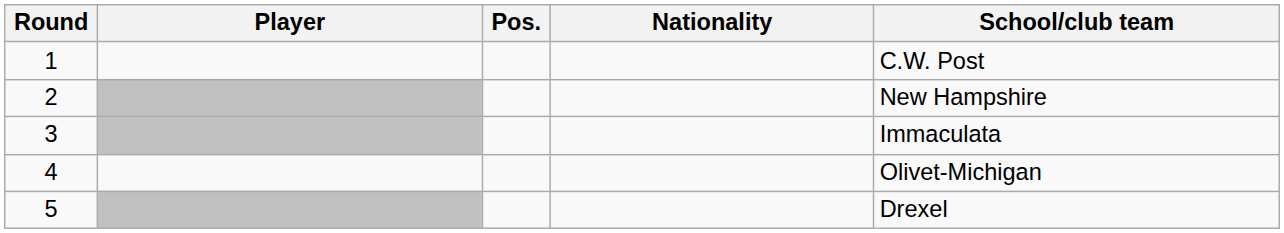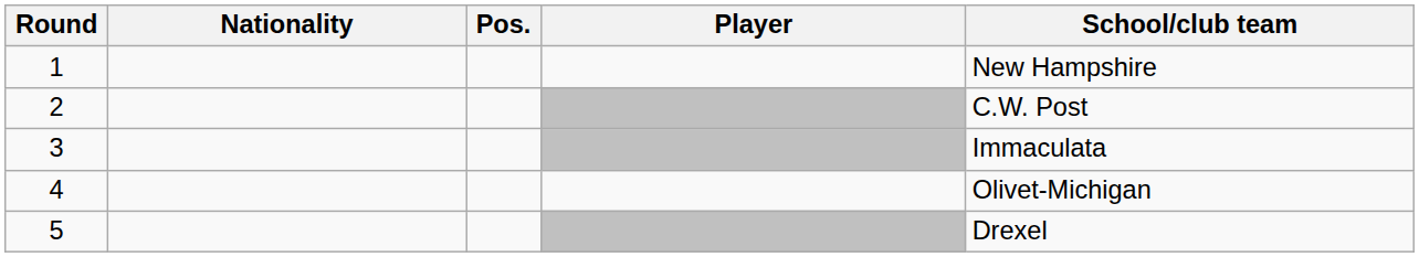 <table class="wikitable sortable">
 <tr>
 <th width="1%">Round</th>
+<th width="16%">Nationality</th>
+<th width="1%">Pos.</th>
 <th width="19%">Player</th>
-<th width="1%">Pos.</th>
-<th width="16%">Nationality</th>
 <th width="20%">School/club team</th>
 </tr>
 <tr>
 <td align=center>1</td>
 <td></td>
 <td></td>
 <td></td>
+<td>New Hampshire</td>
+</tr>
+<tr>
+<td align=center>2</td>
+<td></td>
+<td></td>
+<td bgcolor="#C0C0C0"></td>
 <td>C.W. Post</td>
 </tr>
 <tr>
-<td align=center>2</td>
-<td bgcolor="#C0C0C0"></td>
+<td align=center>3</td>
 <td></td>
 <td></td>
-<td>New Hampshire</td>
-</tr>
-<tr>
-<td align=center>3</td>
 <td bgcolor="#C0C0C0"></td>
-<td></td>
-<td></td>
 <td>Immaculata</td>
 </tr>
 <tr>
 <td align=center>4</td>
 <td></td>
 <td></td>
 <td></td>
 <td>Olivet-Michigan</td>
 </tr>
 <tr>
 <td align=center>5</td>
-<td bgcolor="#C0C0C0"></td>
 <td></td>
 <td></td>
+<td bgcolor="#C0C0C0"></td>
 <td>Drexel</td>
 </tr>
 </table>
